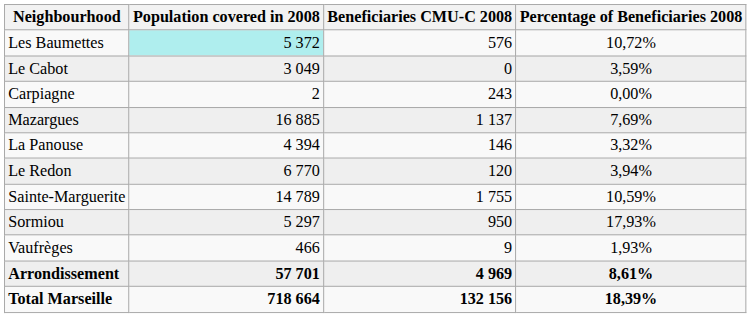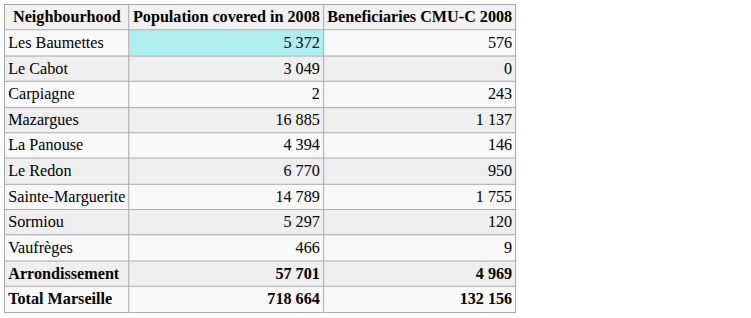 <table class=wikitable>
 <tr>
 <th>Neighbourhood</th>
 <th>Population covered in 2008</th>
 <th>Beneficiaries CMU-C 2008</th>
-<th>Percentage of Beneficiaries 2008</th>
 </tr>
 <tr>
 <td>Les Baumettes</td>
 <td style="background: paleturquoise; text-align:right;">5 372</td>
 <td style="text-align:right;">576</td>
-<td style="text-align:center;">10,72%</td>
 </tr>
 <tr style="background:#EFEFEF">
 <td>Le Cabot</td>
 <td style="text-align:right;">3 049</td>
 <td style="text-align:right;">0</td>
-<td style="text-align:center;">3,59%</td>
 </tr>
 <tr>
 <td>Carpiagne</td>
 <td style="text-align:right;">2</td>
 <td style="text-align:right;">243</td>
-<td style="text-align:center;">0,00%</td>
 </tr>
 <tr style="background:#EFEFEF">
 <td>Mazargues</td>
 <td style="text-align:right;">16 885</td>
 <td style="text-align:right;">1 137</td>
-<td style="text-align:center;">7,69%</td>
 </tr>
 <tr>
 <td>La Panouse</td>
 <td style="text-align:right;">4 394</td>
 <td style="text-align:right;">146</td>
-<td style="text-align:center;">3,32%</td>
 </tr>
 <tr style="background:#EFEFEF">
 <td>Le Redon</td>
 <td style="text-align:right;">6 770</td>
-<td style="text-align:right;">120</td>
-<td style="text-align:center;">3,94%</td>
+<td style="text-align:right;">950</td>
 </tr>
 <tr>
 <td>Sainte-Marguerite</td>
 <td style="text-align:right;">14 789</td>
 <td style="text-align:right;">1 755</td>
-<td style="text-align:center;">10,59%</td>
 </tr>
 <tr style="background:#EFEFEF">
 <td>Sormiou</td>
 <td style="text-align:right;">5 297</td>
-<td style="text-align:right;">950</td>
-<td style="text-align:center;">17,93% </td>
+<td style="text-align:right;">120</td>
 </tr>
 <tr>
 <td>Vaufrèges</td>
 <td style="text-align:right;">466</td>
 <td style="text-align:right;">9</td>
-<td style="text-align:center;">1,93%</td>
 </tr>
 <tr style="background:#EFEFEF">
 <td><strong>Arrondissement</strong></td>
 <td style="text-align:right;"><strong>57 701</strong></td>
 <td style="text-align:right;"><strong>4 969</strong></td>
-<td style="text-align:center;"><strong>8,61%</strong></td>
 </tr>
 <tr>
 <td><strong>Total Marseille</strong></td>
 <td style="text-align:right;"><strong>718 664</strong></td>
 <td style="text-align:right;"><strong>132 156</strong></td>
-<td style="text-align:center;"><strong>18,39%</strong></td>
 </tr>
 </table>
